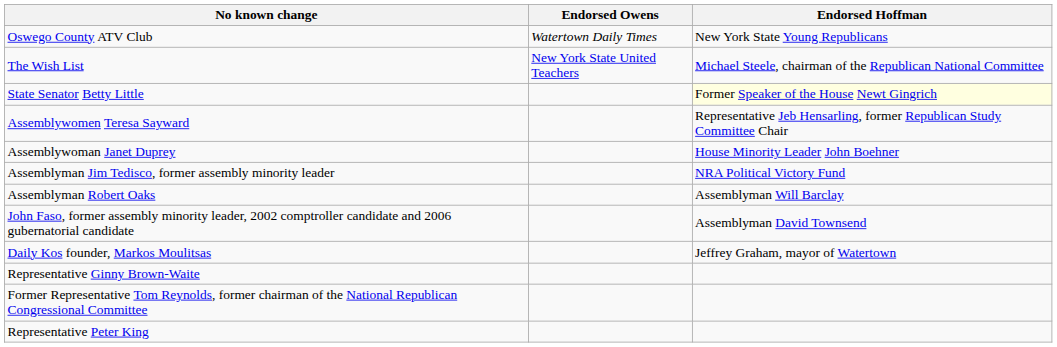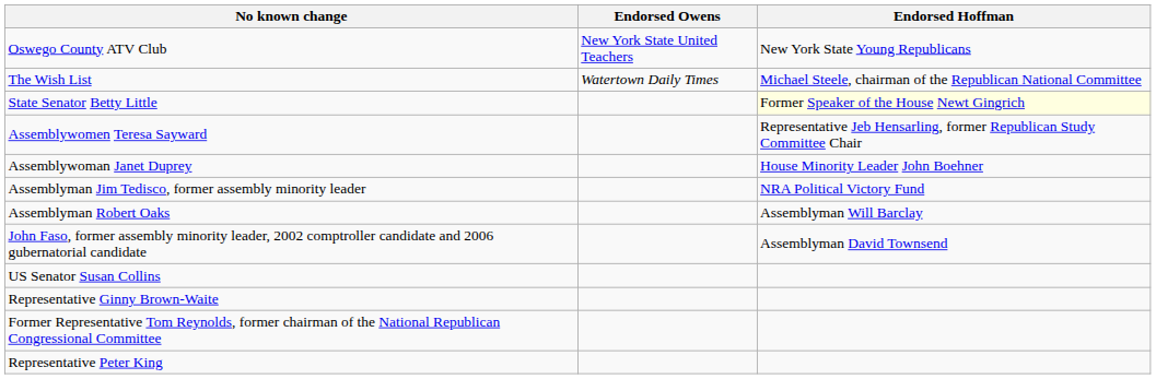 <table class="wikitable">
 <tr>
 <th>No known change</th>
 <th>Endorsed Owens</th>
 <th>Endorsed Hoffman</th>
 </tr>
 <tr>
 <td><a href='#'>Oswego County</a> ATV Club</td>
-<td><em>Watertown Daily Times</em></td>
+<td><a href='#'>New York State United Teachers</a></td>
 <td>New York State <a href='#'>Young Republicans</a></td>
 </tr>
 <tr>
 <td><a href='#'>The Wish List</a></td>
-<td><a href='#'>New York State United Teachers</a></td>
+<td><em>Watertown Daily Times</em></td>
 <td><a href='#'>Michael Steele</a>, chairman of the <a href='#'>Republican National Committee</a></td>
 </tr>
 <tr>
 <td><a href='#'>State Senator</a> <a href='#'>Betty Little</a></td>
 <td></td>
 <td style="background: lightyellow;">Former <a href='#'>Speaker of the House</a> <a href='#'>Newt Gingrich</a></td>
 </tr>
 <tr>
 <td><a href='#'>Assemblywomen</a> <a href='#'>Teresa Sayward</a></td>
 <td></td>
 <td>Representative <a href='#'>Jeb Hensarling</a>, former <a href='#'>Republican Study Committee</a> Chair</td>
 </tr>
 <tr>
 <td>Assemblywoman <a href='#'>Janet Duprey</a></td>
 <td></td>
 <td><a href='#'>House Minority Leader</a> <a href='#'>John Boehner</a></td>
 </tr>
 <tr>
 <td>Assemblyman <a href='#'>Jim Tedisco</a>, former assembly minority leader</td>
 <td></td>
 <td><a href='#'>NRA Political Victory Fund</a></td>
 </tr>
 <tr>
 <td>Assemblyman <a href='#'>Robert Oaks</a></td>
 <td></td>
 <td>Assemblyman <a href='#'>Will Barclay</a></td>
 </tr>
 <tr>
 <td><a href='#'>John Faso</a>, former assembly minority leader, 2002 comptroller candidate and 2006 gubernatorial candidate</td>
 <td></td>
 <td>Assemblyman <a href='#'>David Townsend</a></td>
 </tr>
 <tr>
-<td><a href='#'>Daily Kos</a> founder, <a href='#'>Markos Moulitsas</a></td>
+<td>US Senator <a href='#'>Susan Collins</a></td>
 <td></td>
-<td>Jeffrey Graham, mayor of <a href='#'>Watertown</a></td>
+<td></td>
 </tr>
 <tr>
 <td>Representative <a href='#'>Ginny Brown-Waite</a></td>
 <td></td>
 <td></td>
 </tr>
 <tr>
 <td>Former Representative <a href='#'>Tom Reynolds</a>, former chairman of the <a href='#'>National Republican Congressional Committee</a></td>
 <td></td>
 <td></td>
 </tr>
 <tr>
 <td>Representative <a href='#'>Peter King</a></td>
 <td></td>
 <td></td>
 </tr>
 </table>
